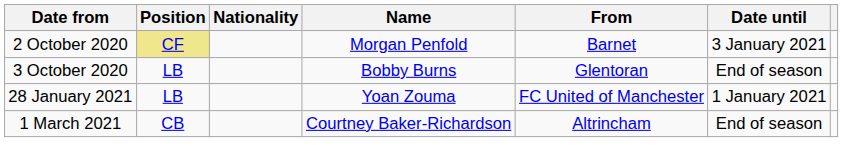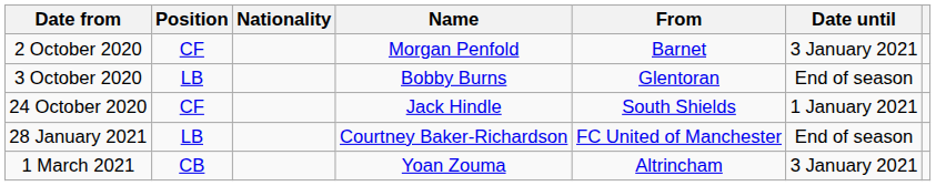 <table class="wikitable" style="text-align:center;">
 <tr>
 <th>Date from</th>
 <th>Position</th>
 <th>Nationality</th>
 <th>Name</th>
 <th>From</th>
 <th>Date until</th>
 <th></th>
 </tr>
 <tr>
 <td>2 October 2020</td>
-<td style="background: khaki;"><a href='#'>CF</a></td>
+<td><a href='#'>CF</a></td>
 <td></td>
 <td><a href='#'>Morgan Penfold</a></td>
 <td> <a href='#'>Barnet</a></td>
 <td>3 January 2021</td>
 <td></td>
 </tr>
 <tr>
 <td>3 October 2020</td>
 <td><a href='#'>LB</a></td>
 <td></td>
 <td><a href='#'>Bobby Burns</a></td>
 <td> <a href='#'>Glentoran</a></td>
 <td>End of season</td>
 <td></td>
 </tr>
 <tr>
+<td>24 October 2020</td>
+<td><a href='#'>CF</a></td>
+<td></td>
+<td><a href='#'>Jack Hindle</a></td>
+<td> <a href='#'>South Shields</a></td>
+<td>1 January 2021</td>
+<td></td>
+</tr>
+<tr>
 <td>28 January 2021</td>
 <td><a href='#'>LB</a></td>
 <td></td>
-<td><a href='#'>Yoan Zouma</a></td>
+<td><a href='#'>Courtney Baker-Richardson</a></td>
 <td> <a href='#'>FC United of Manchester</a></td>
-<td>1 January 2021</td>
+<td>End of season</td>
 <td></td>
 </tr>
 <tr>
 <td>1 March 2021</td>
 <td><a href='#'>CB</a></td>
 <td></td>
-<td><a href='#'>Courtney Baker-Richardson</a></td>
+<td><a href='#'>Yoan Zouma</a></td>
 <td> <a href='#'>Altrincham</a></td>
-<td>End of season</td>
+<td>3 January 2021</td>
 <td></td>
 </tr>
 </table>
